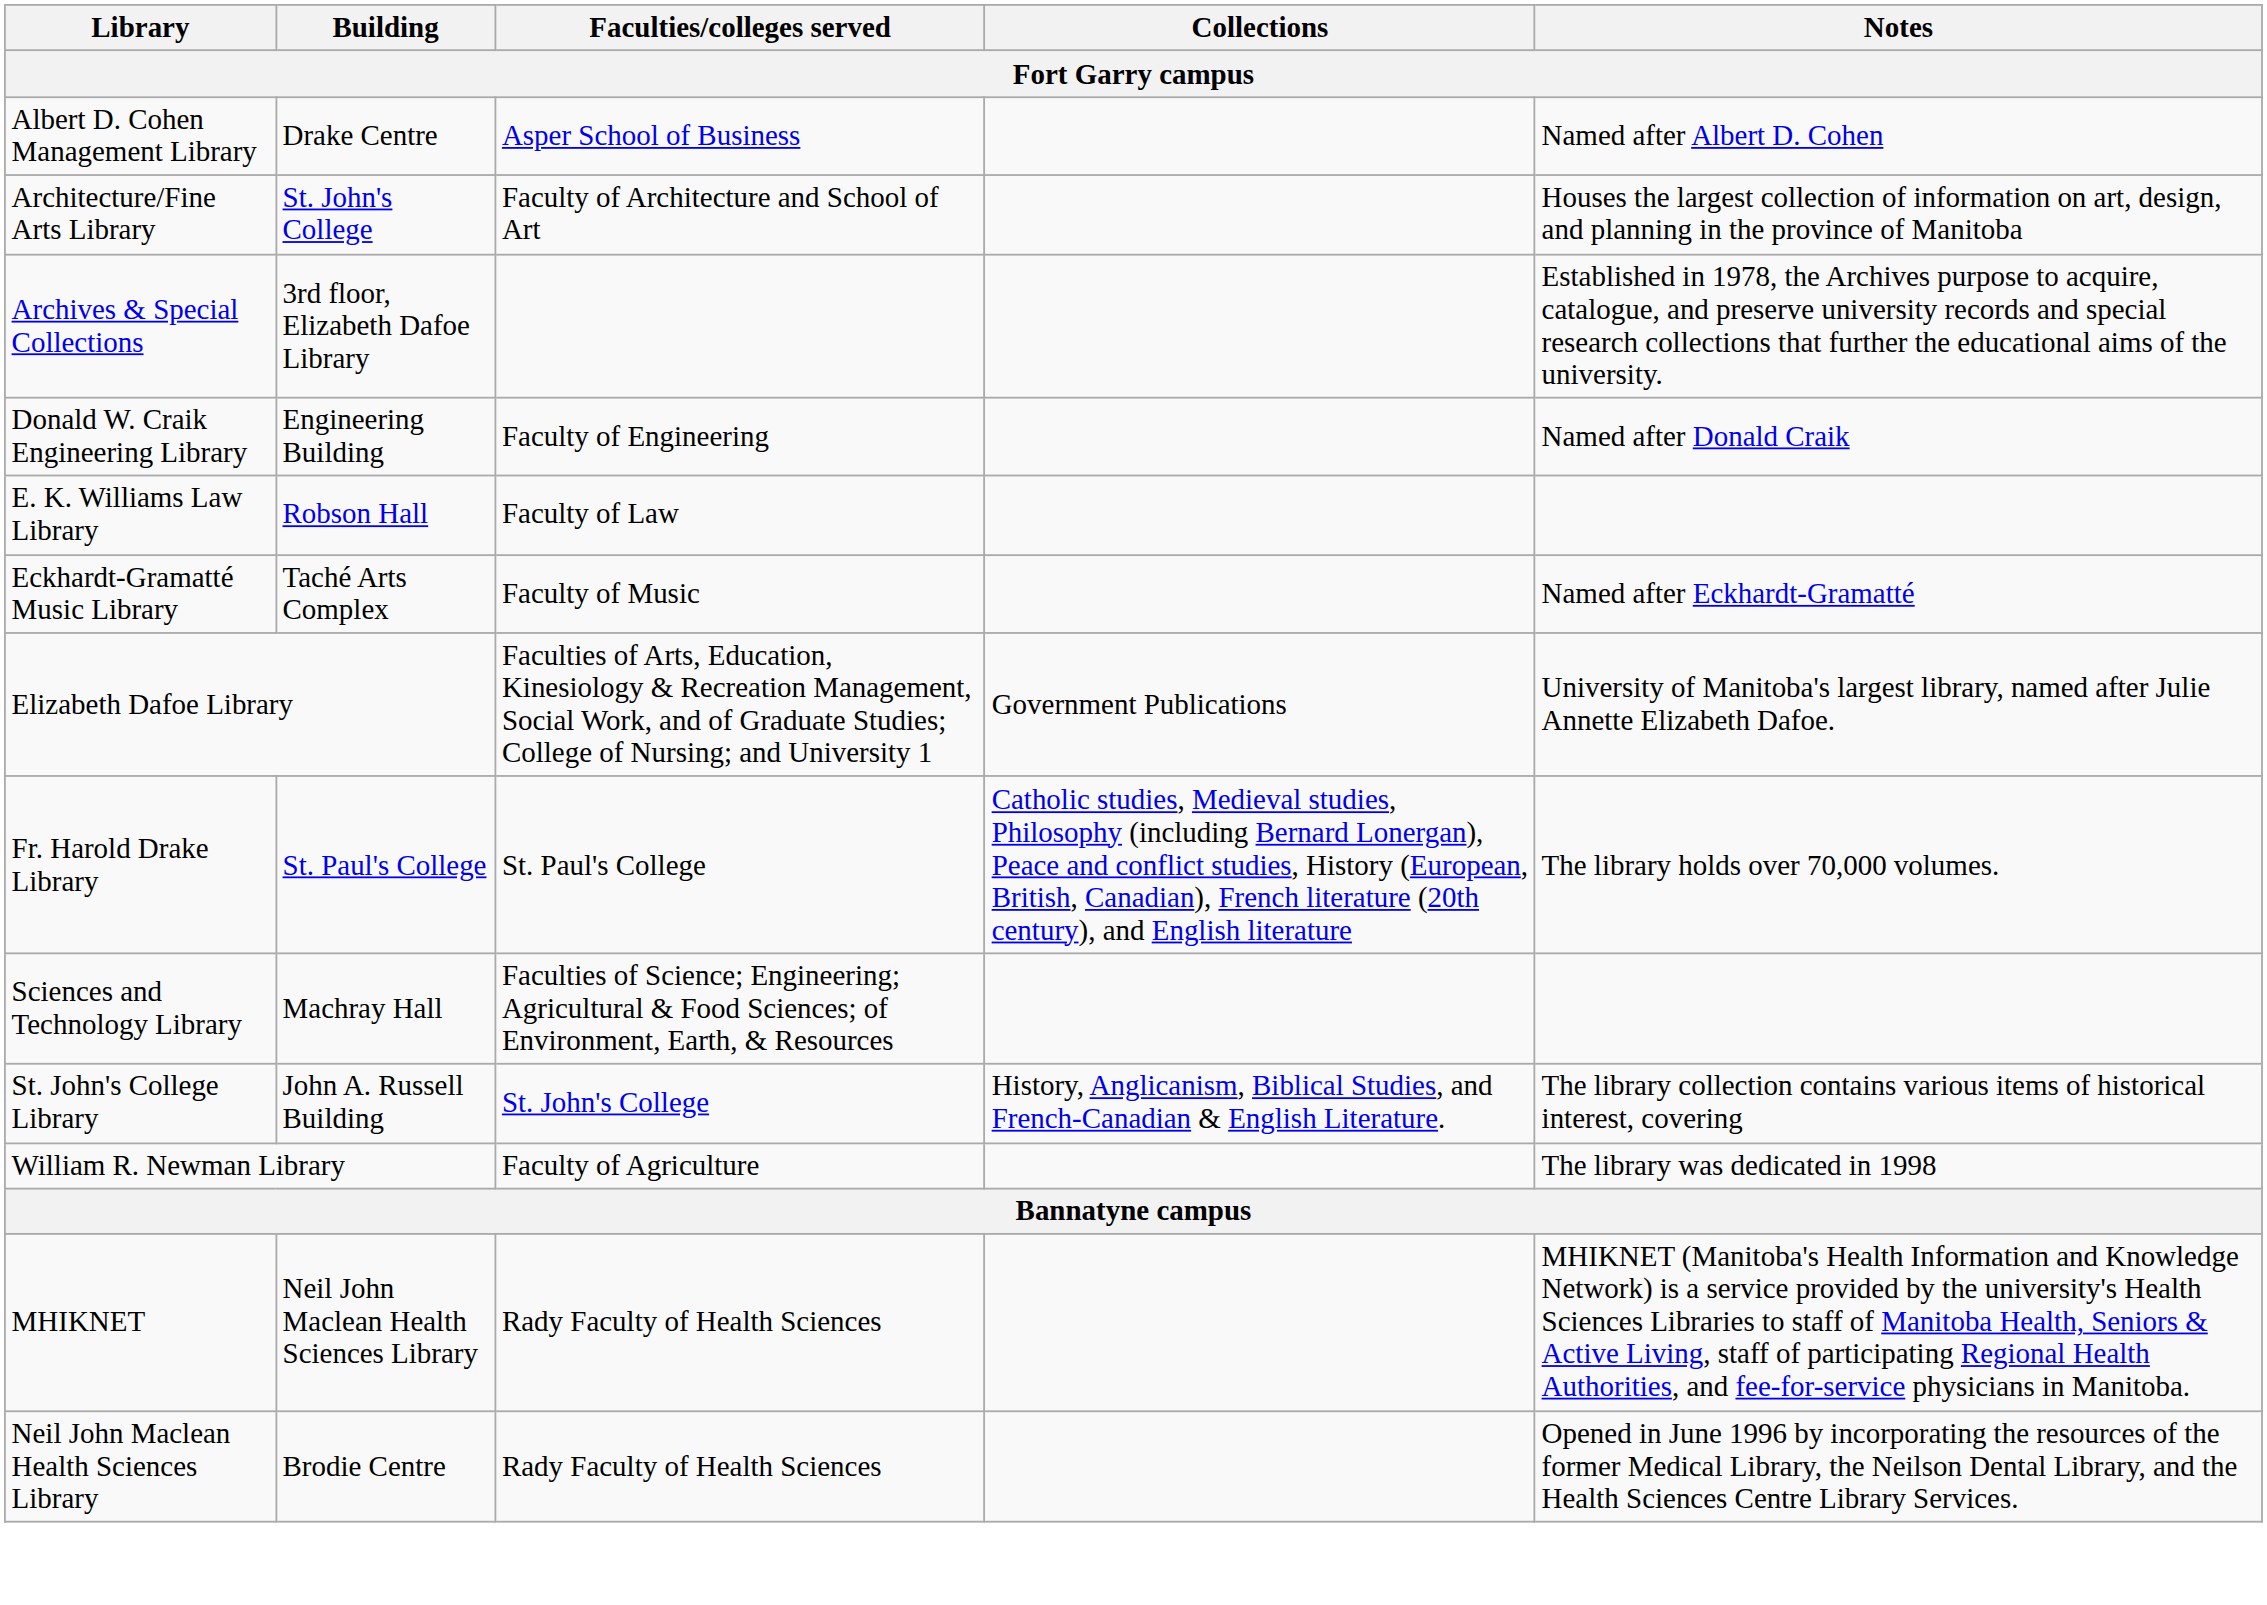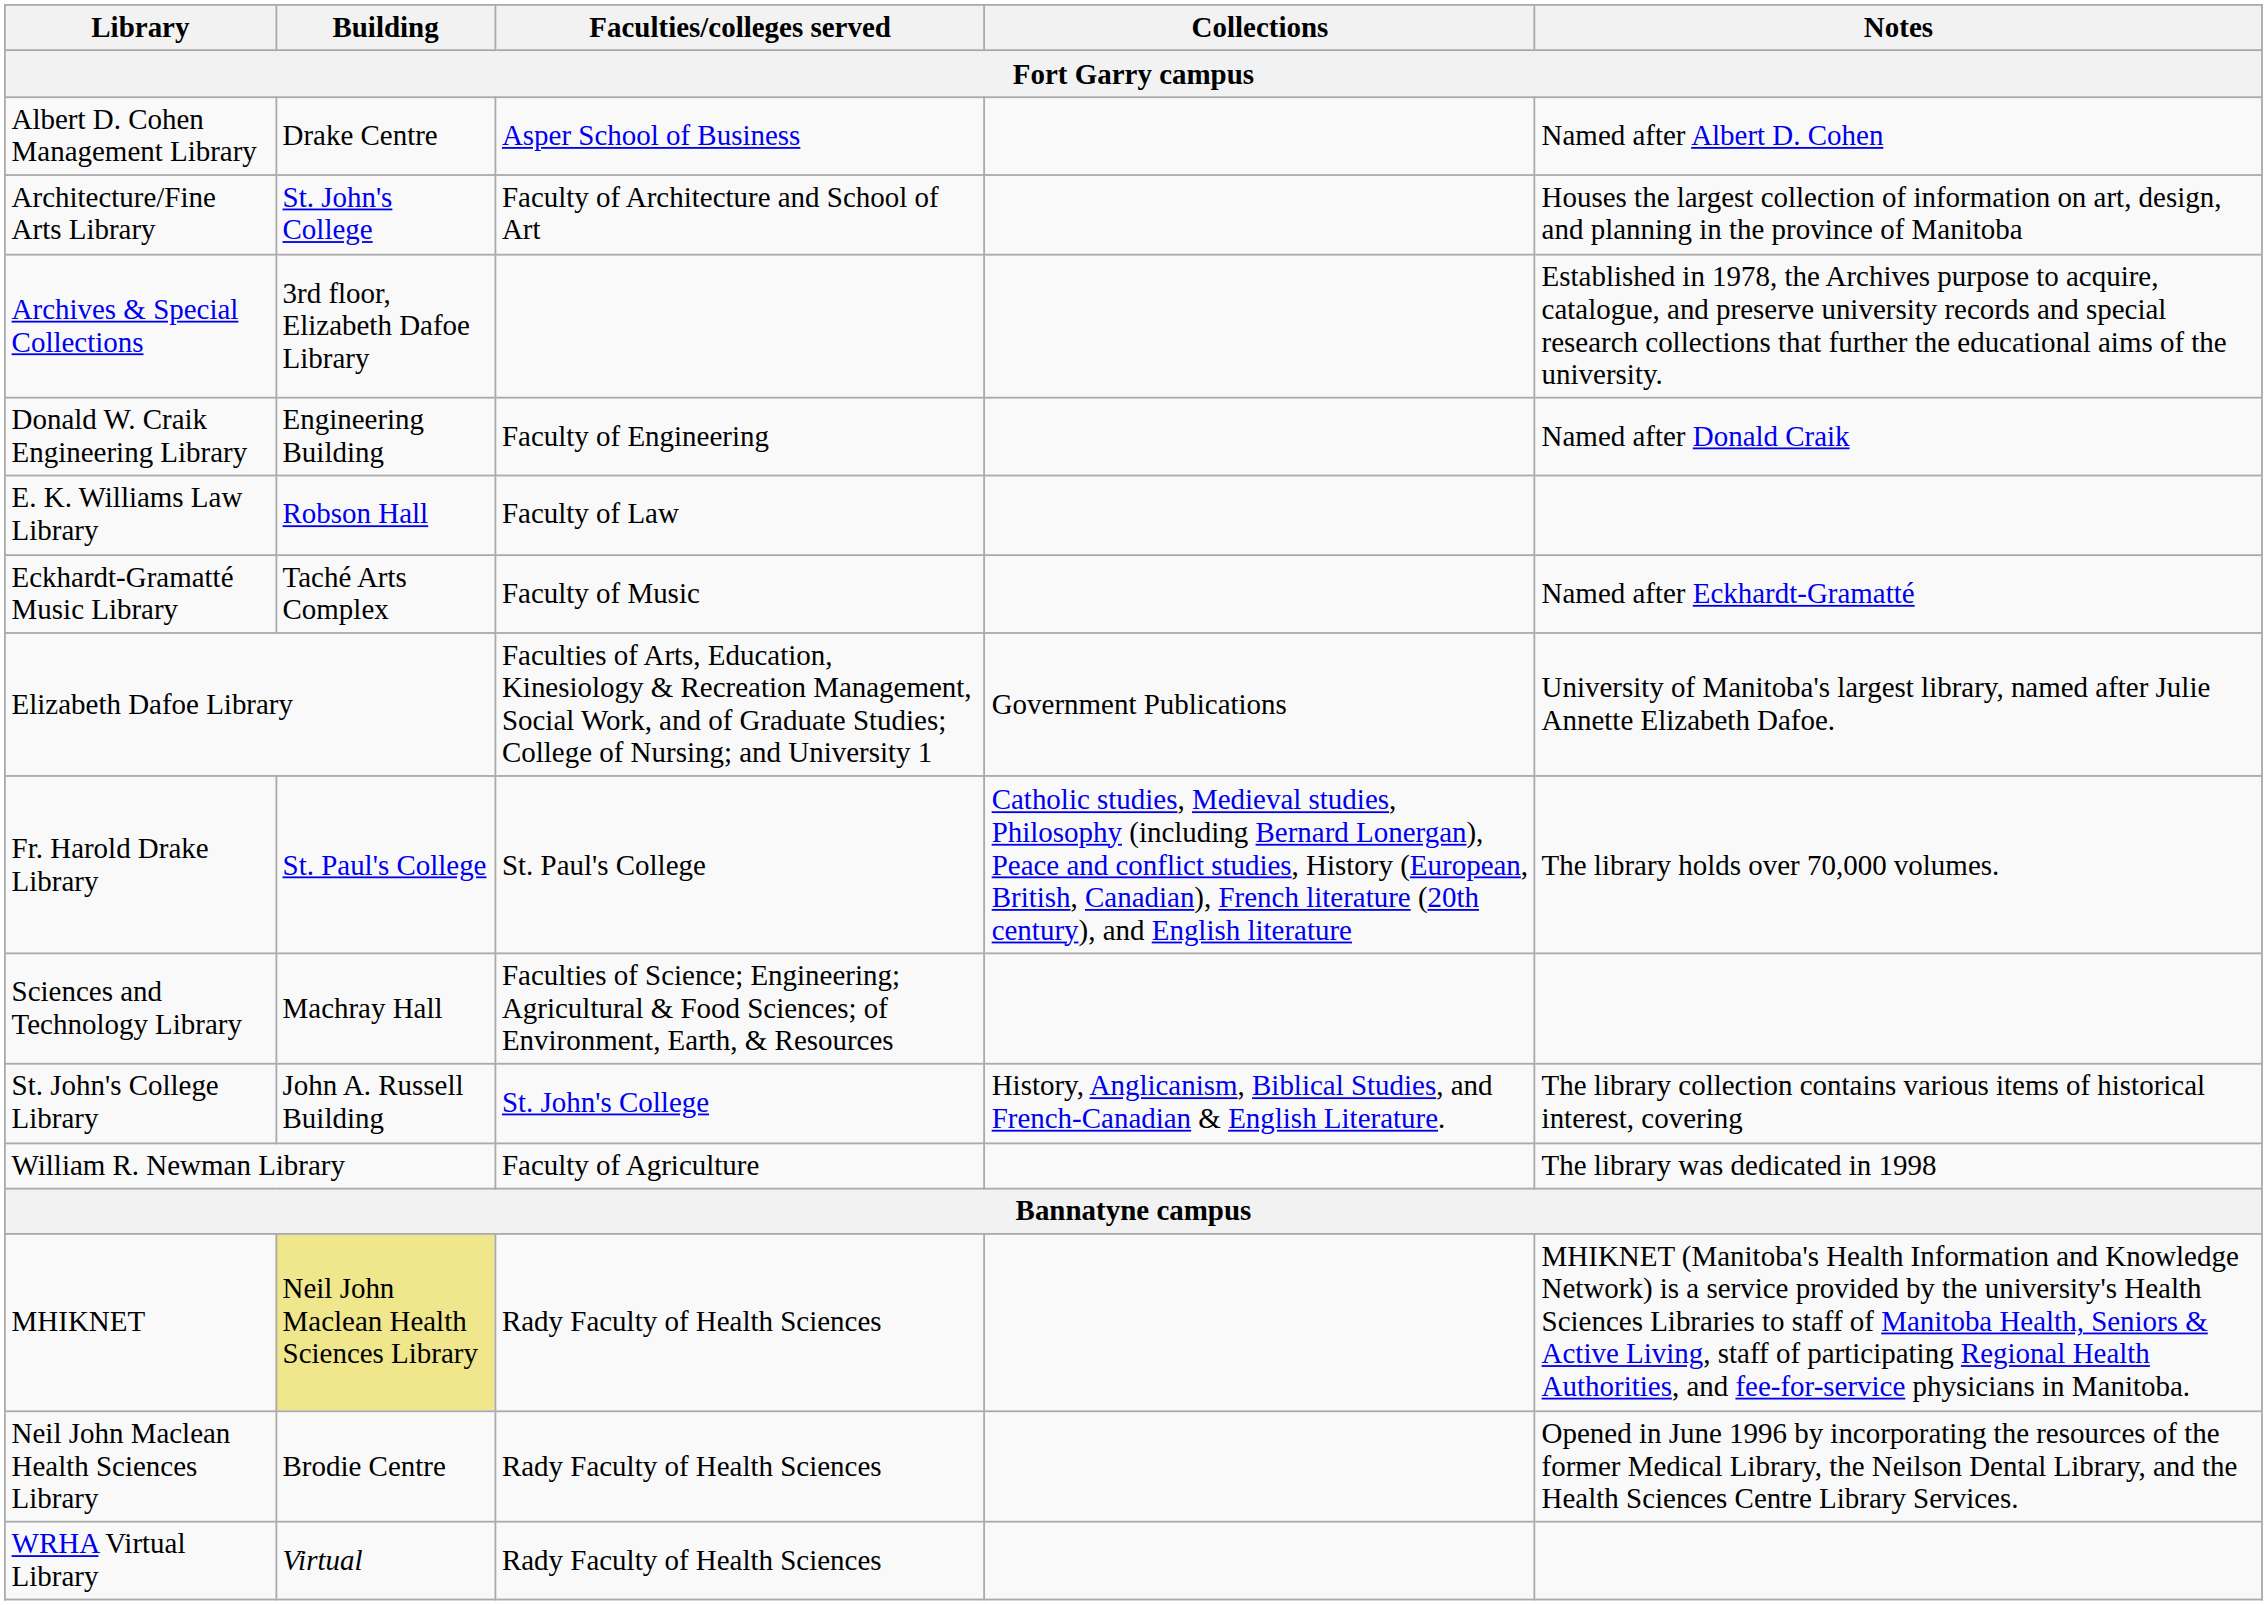 <table class="wikitable">
 <tr>
 <th>Library</th>
 <th>Building</th>
 <th>Faculties/colleges served</th>
 <th>Collections</th>
 <th>Notes</th>
 </tr>
 <tr>
 <th colspan="5">Fort Garry campus</th>
 </tr>
 <tr>
 <td>Albert D. Cohen Management Library</td>
 <td>Drake Centre</td>
 <td><a href='#'>Asper School of Business</a></td>
 <td></td>
 <td>Named after <a href='#'>Albert D. Cohen</a></td>
 </tr>
 <tr>
 <td>Architecture/Fine Arts Library</td>
 <td><a href='#'>St. John's College</a></td>
 <td>Faculty of Architecture and School of Art</td>
 <td></td>
 <td>Houses the largest collection of information on art, design, and planning in the province of Manitoba</td>
 </tr>
 <tr>
 <td><a href='#'>Archives & Special Collections</a></td>
 <td>3rd floor, Elizabeth Dafoe Library</td>
 <td></td>
 <td></td>
 <td>Established in 1978, the Archives purpose to acquire, catalogue, and preserve university records and special research collections that further the educational aims of the university.</td>
 </tr>
 <tr>
 <td>Donald W. Craik Engineering Library</td>
 <td>Engineering Building</td>
 <td>Faculty of Engineering</td>
 <td></td>
 <td>Named after <a href='#'>Donald Craik</a></td>
 </tr>
 <tr>
 <td>E. K. Williams Law Library</td>
 <td><a href='#'>Robson Hall</a></td>
 <td>Faculty of Law</td>
 <td></td>
 <td></td>
 </tr>
 <tr>
 <td>Eckhardt-Gramatté Music Library</td>
 <td>Taché Arts Complex</td>
 <td>Faculty of Music</td>
 <td></td>
 <td>Named after <a href='#'>Eckhardt-Gramatté</a></td>
 </tr>
 <tr>
 <td colspan="2">Elizabeth Dafoe Library</td>
 <td>Faculties of Arts, Education, Kinesiology & Recreation Management, Social Work, and of Graduate Studies; College of Nursing; and University 1</td>
 <td>Government Publications</td>
 <td>University of Manitoba's largest library, named after Julie Annette Elizabeth Dafoe.</td>
 </tr>
 <tr>
 <td>Fr. Harold Drake Library</td>
 <td><a href='#'>St. Paul's College</a></td>
 <td>St. Paul's College</td>
 <td><a href='#'>Catholic studies</a>, <a href='#'>Medieval studies</a>, <a href='#'>Philosophy</a> (including <a href='#'>Bernard Lonergan</a>), <a href='#'>Peace and conflict studies</a>, History (<a href='#'>European</a>, <a href='#'>British</a>, <a href='#'>Canadian</a>), <a href='#'>French literature</a> (<a href='#'>20th century</a>), and <a href='#'>English literature</a></td>
 <td>The library holds over 70,000 volumes.</td>
 </tr>
 <tr>
 <td>Sciences and Technology Library</td>
 <td>Machray Hall</td>
 <td>Faculties of Science; Engineering; Agricultural & Food Sciences; of Environment, Earth, & Resources</td>
 <td></td>
 <td></td>
 </tr>
 <tr>
 <td>St. John's College Library</td>
 <td>John A. Russell Building</td>
 <td><a href='#'>St. John's College</a></td>
 <td>History, <a href='#'>Anglicanism</a>, <a href='#'>Biblical Studies</a>, and <a href='#'>French-Canadian</a> & <a href='#'>English Literature</a>.</td>
 <td>The library collection contains various items of historical interest, covering</td>
 </tr>
 <tr>
 <td colspan="2">William R. Newman Library</td>
 <td>Faculty of Agriculture</td>
 <td></td>
 <td>The library was dedicated in 1998</td>
 </tr>
 <tr>
 <th colspan="5">Bannatyne campus</th>
 </tr>
 <tr>
 <td>MHIKNET</td>
-<td>Neil John Maclean Health Sciences Library</td>
+<td style="background: khaki;">Neil John Maclean Health Sciences Library</td>
 <td>Rady Faculty of Health Sciences</td>
 <td></td>
 <td>MHIKNET (Manitoba's Health Information and Knowledge Network) is a service provided by the university's Health Sciences Libraries to staff of <a href='#'>Manitoba Health, Seniors & Active Living</a>, staff of participating <a href='#'>Regional Health Authorities</a>, and <a href='#'>fee-for-service</a> physicians in Manitoba.</td>
 </tr>
 <tr>
 <td>Neil John Maclean Health Sciences Library</td>
 <td>Brodie Centre</td>
 <td>Rady Faculty of Health Sciences</td>
 <td></td>
 <td>Opened in June 1996 by incorporating the resources of the former Medical Library, the Neilson Dental Library, and the Health Sciences Centre Library Services.</td>
 </tr>
+<tr>
+<td><a href='#'>WRHA</a> Virtual Library</td>
+<td><em>Virtual</em></td>
+<td>Rady Faculty of Health Sciences</td>
+<td></td>
+<td></td>
+</tr>
 </table>
